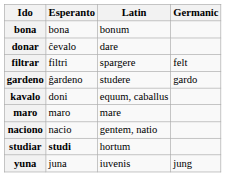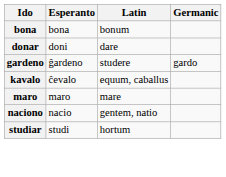 <table class="wikitable">
 <tr>
 <th>Ido</th>
 <th>Esperanto</th>
 <th>Latin</th>
 <th>Germanic</th>
 </tr>
 <tr>
 <th>bona</th>
 <td>bona</td>
 <td>bonum</td>
 <td></td>
 </tr>
 <tr>
 <th>donar</th>
-<td>ĉevalo</td>
+<td>doni</td>
 <td>dare</td>
 <td></td>
-</tr>
-<tr>
-<th>filtrar</th>
-<td>filtri</td>
-<td>spargere</td>
-<td>felt</td>
 </tr>
 <tr>
 <th>gardeno</th>
 <td>ĝardeno</td>
 <td>studere</td>
 <td>gardo</td>
 </tr>
 <tr>
 <th>kavalo</th>
-<td>doni</td>
+<td>ĉevalo</td>
 <td>equum, caballus</td>
 <td></td>
 </tr>
 <tr>
 <th>maro</th>
 <td>maro</td>
 <td>mare</td>
 <td></td>
 </tr>
 <tr>
 <th>naciono</th>
 <td>nacio</td>
 <td>gentem, natio</td>
 <td></td>
 </tr>
 <tr>
 <th>studiar</th>
-<td><strong>studi</strong></td>
+<td>studi</td>
 <td>hortum</td>
 <td></td>
 </tr>
-<tr>
-<th>yuna</th>
-<td>juna</td>
-<td>iuvenis</td>
-<td>jung</td>
-</tr>
 </table>
